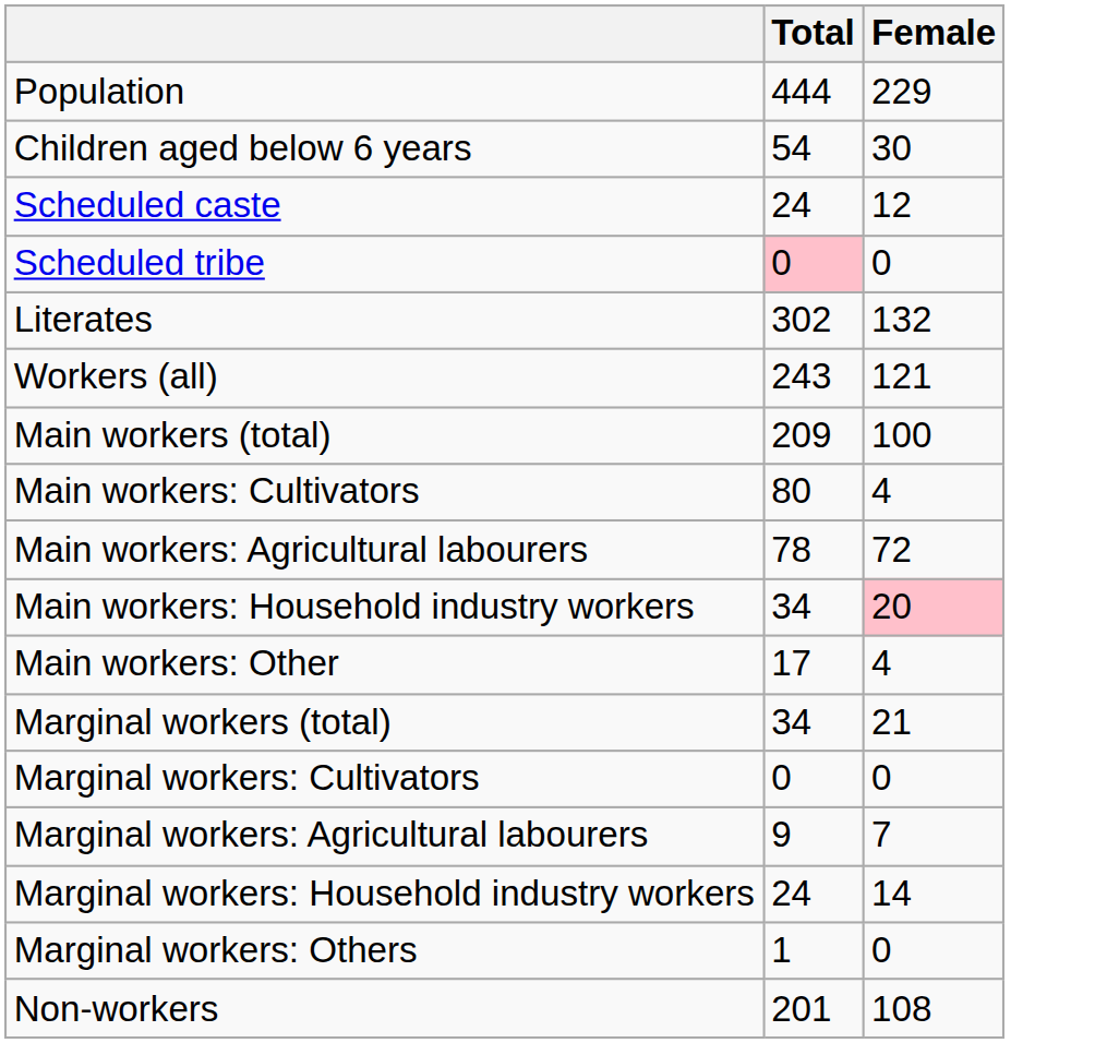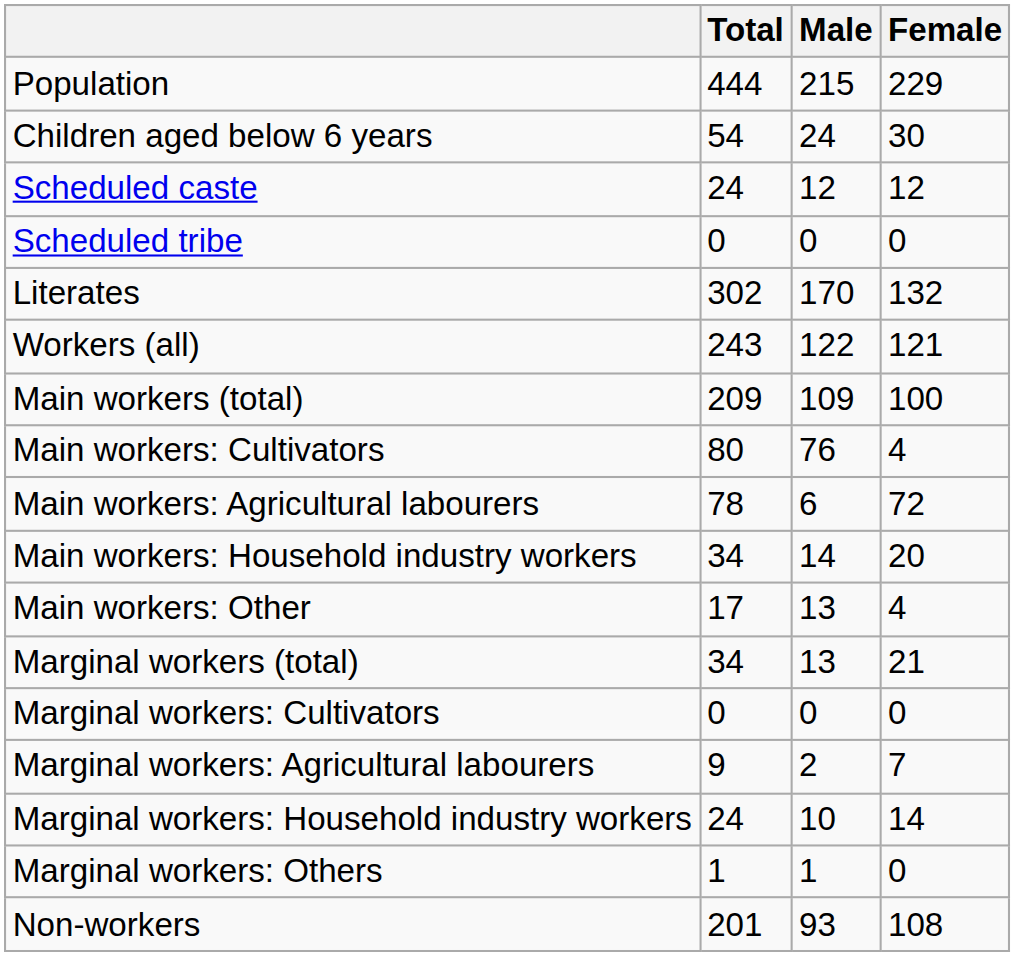 <table class="wikitable sortable">
 <tr>
 <th></th>
 <th>Total</th>
+<th>Male</th>
 <th>Female</th>
 </tr>
 <tr>
 <td>Population</td>
 <td>444</td>
+<td>215</td>
 <td>229</td>
 </tr>
 <tr>
 <td>Children aged below 6 years</td>
 <td>54</td>
+<td>24</td>
 <td>30</td>
 </tr>
 <tr>
 <td><a href='#'>Scheduled caste</a></td>
 <td>24</td>
 <td>12</td>
+<td>12</td>
 </tr>
 <tr>
 <td><a href='#'>Scheduled tribe</a></td>
-<td style="background: pink;">0</td>
+<td>0</td>
+<td>0</td>
 <td>0</td>
 </tr>
 <tr>
 <td>Literates</td>
 <td>302</td>
+<td>170</td>
 <td>132</td>
 </tr>
 <tr>
 <td>Workers (all)</td>
 <td>243</td>
+<td>122</td>
 <td>121</td>
 </tr>
 <tr>
 <td>Main workers (total)</td>
 <td>209</td>
+<td>109</td>
 <td>100</td>
 </tr>
 <tr>
 <td>Main workers: Cultivators</td>
 <td>80</td>
+<td>76</td>
 <td>4</td>
 </tr>
 <tr>
 <td>Main workers: Agricultural labourers</td>
 <td>78</td>
+<td>6</td>
 <td>72</td>
 </tr>
 <tr>
 <td>Main workers: Household industry workers</td>
 <td>34</td>
-<td style="background: pink;">20</td>
+<td>14</td>
+<td>20</td>
 </tr>
 <tr>
 <td>Main workers: Other</td>
 <td>17</td>
+<td>13</td>
 <td>4</td>
 </tr>
 <tr>
 <td>Marginal workers (total)</td>
 <td>34</td>
+<td>13</td>
 <td>21</td>
 </tr>
 <tr>
 <td>Marginal workers: Cultivators</td>
 <td>0</td>
 <td>0</td>
+<td>0</td>
 </tr>
 <tr>
 <td>Marginal workers: Agricultural labourers</td>
 <td>9</td>
+<td>2</td>
 <td>7</td>
 </tr>
 <tr>
 <td>Marginal workers: Household industry workers</td>
 <td>24</td>
+<td>10</td>
 <td>14</td>
 </tr>
 <tr>
 <td>Marginal workers: Others</td>
+<td>1</td>
 <td>1</td>
 <td>0</td>
 </tr>
 <tr>
 <td>Non-workers</td>
 <td>201</td>
+<td>93</td>
 <td>108</td>
 </tr>
 </table>
